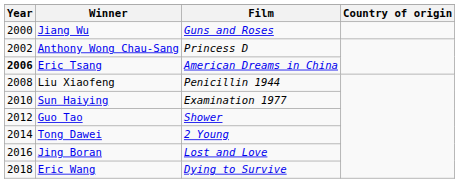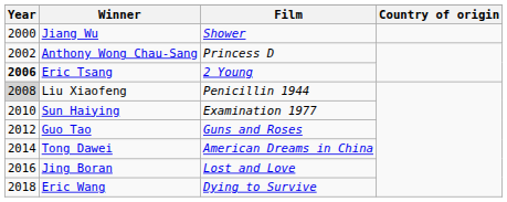 <table class="wikitable">
 <tr>
 </tr>
 <tr>
 <th>Year</th>
 <th>Winner</th>
 <th>Film</th>
 <th>Country of origin</th>
 </tr>
 <tr>
 <td>2000</td>
 <td><a href='#'>Jiang Wu</a></td>
-<td><em><a href='#'>Guns and Roses</a></em></td>
+<td><em><a href='#'>Shower</a></em></td>
 <td></td>
 </tr>
 <tr>
 <td>2002</td>
 <td><a href='#'>Anthony Wong Chau-Sang</a></td>
 <td><em>Princess D</em></td>
 <td rowspan=2></td>
 </tr>
 <tr>
 <td><strong>2006</strong></td>
 <td><a href='#'>Eric Tsang</a></td>
-<td><em><a href='#'>American Dreams in China</a></em></td>
+<td><em><a href='#'>2 Young</a></em></td>
 </tr>
 <tr>
-<td>2008</td>
+<td style="background: lightgrey;">2008</td>
 <td>Liu Xiaofeng</td>
 <td><em>Penicillin 1944</em></td>
 <td rowspan=6></td>
 </tr>
 <tr>
 <td>2010</td>
 <td><a href='#'>Sun Haiying</a></td>
 <td><em>Examination 1977</em></td>
 </tr>
 <tr>
 <td>2012</td>
 <td><a href='#'>Guo Tao</a></td>
-<td><em><a href='#'>Shower</a></em></td>
+<td><em><a href='#'>Guns and Roses</a></em></td>
 </tr>
 <tr>
 <td>2014</td>
 <td><a href='#'>Tong Dawei</a></td>
-<td><em><a href='#'>2 Young</a></em></td>
+<td><em><a href='#'>American Dreams in China</a></em></td>
 </tr>
 <tr>
 <td>2016</td>
 <td><a href='#'>Jing Boran</a></td>
 <td><em><a href='#'>Lost and Love</a></em></td>
 </tr>
 <tr>
 <td>2018</td>
 <td><a href='#'>Eric Wang</a></td>
 <td><em><a href='#'>Dying to Survive</a></em></td>
 </tr>
 </table>
